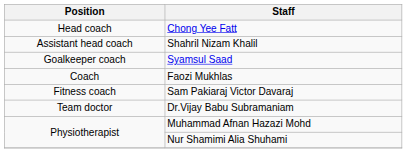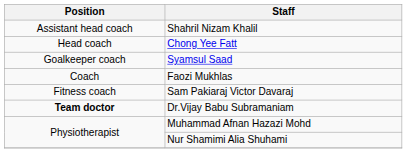 <table class="wikitable" style="text-align:center;width:50%;">
 <tr>
 <th>Position</th>
 <th>Staff</th>
 </tr>
 <tr>
+<td>Assistant head coach</td>
+<td align=left> Shahril Nizam Khalil</td>
+</tr>
+<tr>
 <td>Head coach</td>
 <td align=left> <a href='#'>Chong Yee Fatt</a></td>
-</tr>
-<tr>
-<td>Assistant head coach</td>
-<td align=left> Shahril Nizam Khalil</td>
 </tr>
 <tr>
 <td>Goalkeeper coach</td>
 <td align=left> <a href='#'>Syamsul Saad</a></td>
 </tr>
 <tr>
 <td>Coach</td>
 <td align=left> Faozi Mukhlas</td>
 </tr>
 <tr>
 <td>Fitness coach</td>
 <td align=left> Sam Pakiaraj Victor Davaraj</td>
 </tr>
 <tr>
-<td>Team doctor</td>
+<td><strong>Team doctor</strong></td>
 <td align=left> Dr.Vijay Babu Subramaniam</td>
 </tr>
 <tr>
 <td rowspan=2>Physiotherapist</td>
 <td align=left> Muhammad Afnan Hazazi Mohd</td>
 </tr>
 <tr>
 <td align=left> Nur Shamimi Alia Shuhami</td>
 </tr>
 <tr>
 </tr>
 </table>
